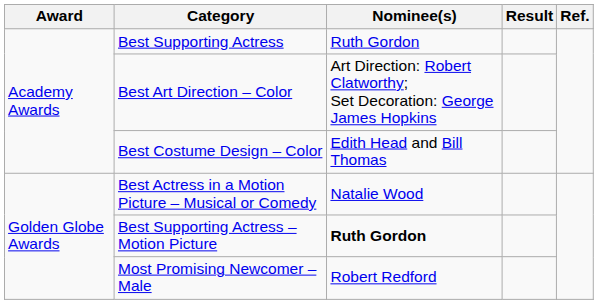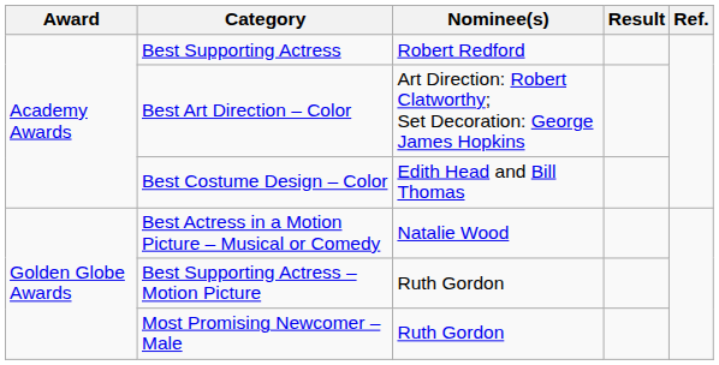 <table class="wikitable plainrowheaders">
 <tr>
 <th>Award</th>
 <th>Category</th>
 <th>Nominee(s)</th>
 <th>Result</th>
 <th>Ref.</th>
 </tr>
 <tr>
 <td rowspan="3"><a href='#'>Academy Awards</a></td>
 <td><a href='#'>Best Supporting Actress</a></td>
-<td><a href='#'>Ruth Gordon</a></td>
+<td><a href='#'>Robert Redford</a></td>
 <td></td>
 <td style="text-align:center;" rowspan="3"></td>
 </tr>
 <tr>
 <td><a href='#'>Best Art Direction – Color</a></td>
 <td>Art Direction: <a href='#'>Robert Clatworthy</a>; <br> Set Decoration: <a href='#'>George James Hopkins</a></td>
 <td></td>
 </tr>
 <tr>
 <td><a href='#'>Best Costume Design – Color</a></td>
 <td><a href='#'>Edith Head</a> and <a href='#'>Bill Thomas</a></td>
 <td></td>
 </tr>
 <tr>
 <td rowspan="3"><a href='#'>Golden Globe Awards</a></td>
 <td><a href='#'>Best Actress in a Motion Picture – Musical or Comedy</a></td>
 <td><a href='#'>Natalie Wood</a></td>
 <td></td>
 <td style="text-align:center;" rowspan="3"></td>
 </tr>
 <tr>
 <td><a href='#'>Best Supporting Actress – Motion Picture</a></td>
-<td><strong>Ruth Gordon</strong></td>
+<td>Ruth Gordon</td>
 <td></td>
 </tr>
 <tr>
 <td><a href='#'>Most Promising Newcomer – Male</a></td>
-<td><a href='#'>Robert Redford</a></td>
+<td><a href='#'>Ruth Gordon</a></td>
 <td></td>
 </tr>
 </table>
